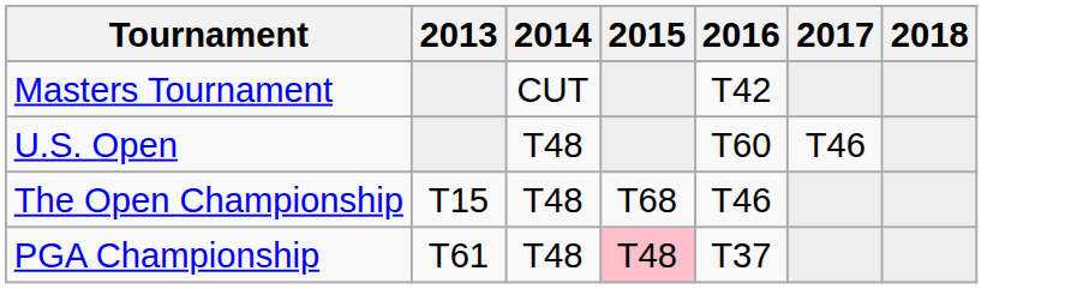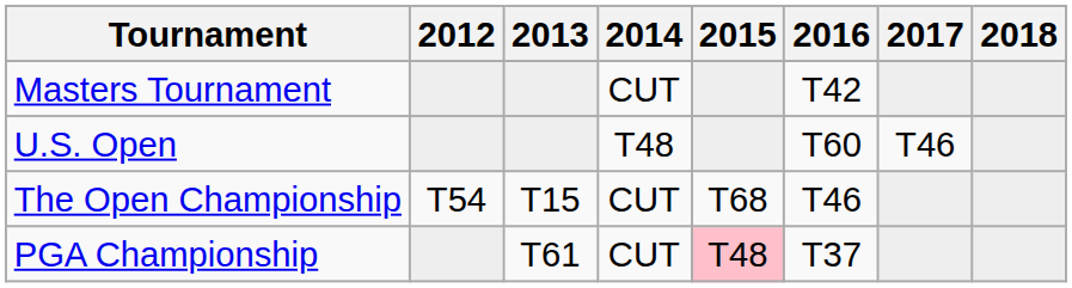 <table class="wikitable" style="font-size:95%;text-align:center;">
 <tr>
 <th>Tournament</th>
+<th>2012</th>
 <th>2013</th>
 <th>2014</th>
 <th>2015</th>
 <th>2016</th>
 <th>2017</th>
 <th>2018</th>
 </tr>
 <tr>
 <td align=left><a href='#'>Masters Tournament</a></td>
 <td style="background:#eeeeee;"></td>
+<td style="background:#eeeeee;"></td>
 <td>CUT</td>
 <td style="background:#eeeeee;"></td>
 <td>T42</td>
 <td style="background:#eeeeee;"></td>
 <td style="background:#eeeeee;"></td>
 </tr>
 <tr>
 <td align=left><a href='#'>U.S. Open</a></td>
 <td style="background:#eeeeee;"></td>
+<td style="background:#eeeeee;"></td>
 <td>T48</td>
 <td style="background:#eeeeee;"></td>
 <td>T60</td>
 <td>T46</td>
 <td style="background:#eeeeee;"></td>
 </tr>
 <tr>
 <td align=left><a href='#'>The Open Championship</a></td>
+<td>T54</td>
 <td>T15</td>
-<td>T48</td>
+<td>CUT</td>
 <td>T68</td>
 <td>T46</td>
 <td style="background:#eeeeee;"></td>
 <td style="background:#eeeeee;"></td>
 </tr>
 <tr>
 <td align=left><a href='#'>PGA Championship</a></td>
+<td style="background:#eeeeee;"></td>
 <td>T61</td>
-<td>T48</td>
+<td>CUT</td>
 <td style="background: pink;">T48</td>
 <td>T37</td>
 <td style="background:#eeeeee;"></td>
 <td style="background:#eeeeee;"></td>
 </tr>
 </table>
